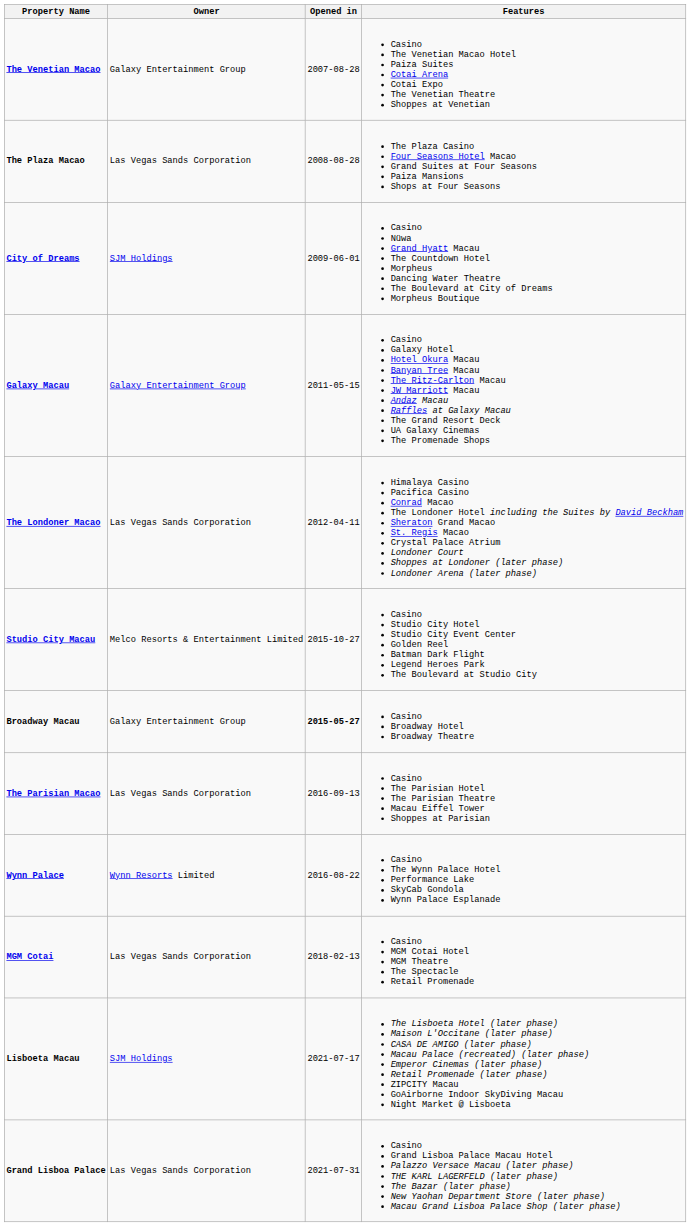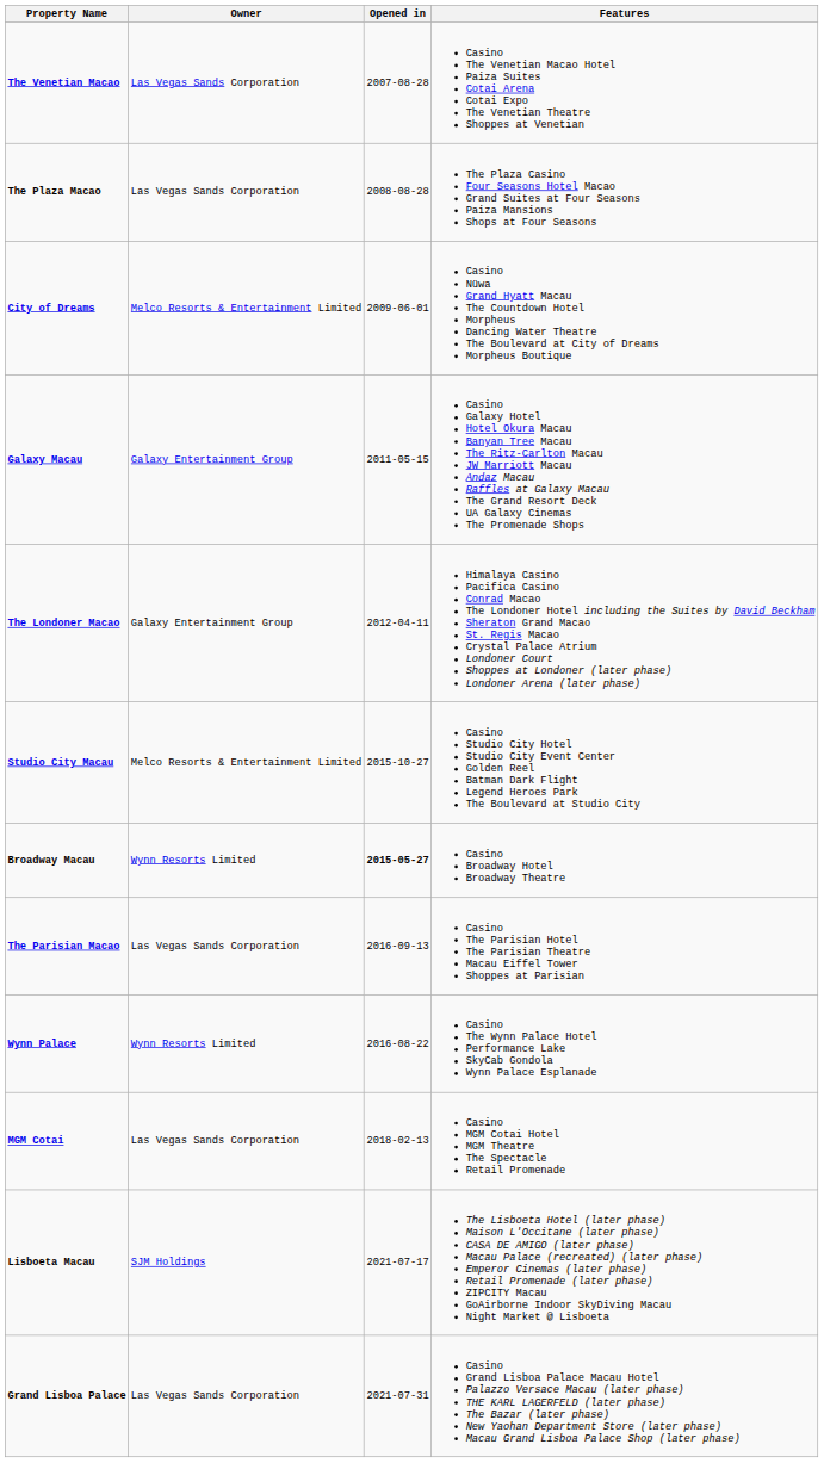 <table class="wikitable sortable">
 <tr>
 <th>Property Name</th>
 <th>Owner</th>
 <th>Opened in</th>
 <th>Features</th>
 </tr>
 <tr>
 <td><strong><a href='#'>The Venetian Macao</a></strong></td>
-<td>Galaxy Entertainment Group</td>
+<td><a href='#'>Las Vegas Sands</a> Corporation</td>
 <td>2007-08-28</td>
 <td><br><ul><li>Casino</li><li>The Venetian Macao Hotel</li><li>Paiza Suites</li><li><a href='#'>Cotai Arena</a></li><li>Cotai Expo</li><li>The Venetian Theatre</li><li>Shoppes at Venetian</li></ul></td>
 </tr>
 <tr>
 <td><strong>The Plaza Macao</strong></td>
 <td>Las Vegas Sands Corporation</td>
 <td>2008-08-28</td>
 <td><br><ul><li>The Plaza Casino</li><li><a href='#'>Four Seasons Hotel</a> Macao</li><li>Grand Suites at Four Seasons</li><li>Paiza Mansions</li><li>Shops at Four Seasons</li></ul></td>
 </tr>
 <tr>
 <td><strong><a href='#'>City of Dreams</a></strong></td>
-<td><a href='#'>SJM Holdings</a></td>
+<td><a href='#'>Melco Resorts & Entertainment</a> Limited</td>
 <td>2009-06-01</td>
 <td><br><ul><li>Casino</li><li>Nüwa</li><li><a href='#'>Grand Hyatt</a> Macau</li><li>The Countdown Hotel</li><li>Morpheus</li><li>Dancing Water Theatre</li><li>The Boulevard at City of Dreams</li><li>Morpheus Boutique</li></ul></td>
 </tr>
 <tr>
 <td><strong><a href='#'>Galaxy Macau</a></strong></td>
 <td><a href='#'>Galaxy Entertainment Group</a></td>
 <td>2011-05-15</td>
 <td><br><ul><li>Casino</li><li>Galaxy Hotel</li><li><a href='#'>Hotel Okura</a> Macau</li><li><a href='#'>Banyan Tree</a> Macau</li><li><a href='#'>The Ritz-Carlton</a> Macau</li><li><a href='#'>JW Marriott</a> Macau</li><li><em><a href='#'>Andaz</a> Macau</em></li><li><em><a href='#'>Raffles</a> at Galaxy Macau</em></li><li>The Grand Resort Deck</li><li>UA Galaxy Cinemas</li><li>The Promenade Shops</li></ul></td>
 </tr>
 <tr>
 <td><strong><a href='#'>The Londoner Macao</a></strong><br></td>
-<td>Las Vegas Sands Corporation</td>
+<td>Galaxy Entertainment Group</td>
 <td>2012-04-11</td>
 <td><br><ul><li>Himalaya Casino</li><li>Pacifica Casino</li><li><a href='#'>Conrad</a> Macao</li><li>The Londoner Hotel <em>including the Suites by <a href='#'>David Beckham</a></em></li><li><a href='#'>Sheraton</a> Grand Macao</li><li><a href='#'>St. Regis</a> Macao</li><li>Crystal Palace Atrium</li><li><em>Londoner Court</em></li><li><em>Shoppes at Londoner (later phase)</em></li><li><em>Londoner Arena (later phase)</em></li></ul></td>
 </tr>
 <tr>
 <td><strong><a href='#'>Studio City Macau</a></strong></td>
 <td>Melco Resorts & Entertainment Limited</td>
 <td>2015-10-27</td>
 <td><br><ul><li>Casino</li><li>Studio City Hotel</li><li>Studio City Event Center</li><li>Golden Reel</li><li>Batman Dark Flight</li><li>Legend Heroes Park</li><li>The Boulevard at Studio City</li></ul></td>
 </tr>
 <tr>
 <td><strong>Broadway Macau</strong><br></td>
-<td>Galaxy Entertainment Group</td>
+<td><a href='#'>Wynn Resorts</a> Limited</td>
 <td><strong>2015-05-27</strong></td>
 <td><br><ul><li>Casino</li><li>Broadway Hotel</li><li>Broadway Theatre</li></ul></td>
 </tr>
 <tr>
 <td><a href='#'><strong>The Parisian Macao</strong></a></td>
 <td>Las Vegas Sands Corporation</td>
 <td>2016-09-13</td>
 <td><br><ul><li>Casino</li><li>The Parisian Hotel</li><li>The Parisian Theatre</li><li>Macau Eiffel Tower</li><li>Shoppes at Parisian</li></ul></td>
 </tr>
 <tr>
 <td><strong><a href='#'>Wynn Palace</a></strong></td>
 <td><a href='#'>Wynn Resorts</a> Limited</td>
 <td>2016-08-22</td>
 <td><br><ul><li>Casino</li><li>The Wynn Palace Hotel</li><li>Performance Lake</li><li>SkyCab Gondola</li><li>Wynn Palace Esplanade</li></ul></td>
 </tr>
 <tr>
 <td><strong><a href='#'>MGM Cotai</a></strong></td>
 <td>Las Vegas Sands Corporation</td>
 <td>2018-02-13</td>
 <td><br><ul><li>Casino</li><li>MGM Cotai Hotel</li><li>MGM Theatre</li><li>The Spectacle</li><li>Retail Promenade</li></ul></td>
 </tr>
 <tr>
 <td><strong>Lisboeta Macau</strong></td>
 <td><a href='#'>SJM Holdings</a></td>
 <td>2021-07-17</td>
 <td><br><ul><li><em>The Lisboeta Hotel (later phase)</em></li><li><em>Maison L'Occitane (later phase)</em></li><li><em>CASA DE AMIGO (later phase)</em></li><li><em>Macau Palace (recreated) (later phase)</em></li><li><em>Emperor Cinemas (later phase)</em></li><li><em>Retail Promenade (later phase)</em></li><li>ZIPCITY Macau</li><li>GoAirborne Indoor SkyDiving Macau</li><li>Night Market @ Lisboeta</li></ul></td>
 </tr>
 <tr>
 <td><strong>Grand Lisboa Palace</strong></td>
 <td>Las Vegas Sands Corporation</td>
 <td>2021-07-31</td>
 <td><br><ul><li>Casino</li><li>Grand Lisboa Palace Macau Hotel</li><li><em>Palazzo Versace Macau (later phase)</em></li><li><em>THE KARL LAGERFELD (later phase)</em></li><li><em>The Bazar (later phase)</em></li><li><em>New Yaohan Department Store (later phase)</em></li><li><em>Macau Grand Lisboa Palace Shop (later phase)</em></li></ul></td>
 </tr>
 </table>
